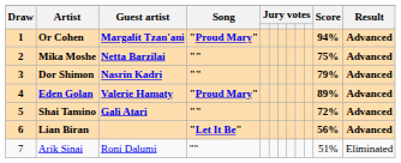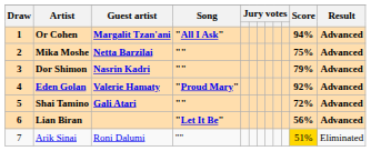 <table class="sortable wikitable" style="margin: 1em auto 1em auto; text-align:center; font-size:90%; line-height:18px;">
 <tr>
 </tr>
 <tr>
 <th rowspan="2">Draw</th>
 <th rowspan="2">Artist</th>
 <th rowspan="2">Guest artist</th>
 <th rowspan="2">Song</th>
 <th colspan="6" class="unsortable">Jury votes</th>
 <th rowspan="2">Score</th>
 <th rowspan="2">Result</th>
 </tr>
 <tr>
 <th class="unsortable"></th>
 <th class="unsortable"></th>
 <th class="unsortable"></th>
 <th class="unsortable"></th>
 <th class="unsortable"></th>
 <th class="unsortable"></th>
 </tr>
 <tr style="font-weight:bold; background:navajowhite;">
 <td>1</td>
 <td align="left">Or Cohen</td>
 <td align="left"><a href='#'>Margalit Tzan'ani</a></td>
-<td align="left">"<a href='#'>Proud Mary</a>"</td>
+<td align="left">"<a href='#'>All I Ask</a>"</td>
 <td></td>
 <td></td>
 <td></td>
 <td></td>
 <td></td>
 <td></td>
 <td>94%</td>
 <td>Advanced</td>
 </tr>
 <tr style="font-weight:bold; background:navajowhite;">
 <td>2</td>
 <td align="left">Mika Moshe</td>
 <td align="left"><a href='#'>Netta Barzilai</a></td>
 <td align="left">""</td>
 <td></td>
 <td></td>
 <td></td>
 <td></td>
 <td></td>
 <td></td>
 <td>75%</td>
 <td>Advanced</td>
 </tr>
 <tr style="font-weight:bold; background:navajowhite;">
 <td>3</td>
 <td align="left">Dor Shimon</td>
 <td align="left"><a href='#'>Nasrin Kadri</a></td>
 <td align="left">""</td>
 <td></td>
 <td></td>
 <td></td>
 <td></td>
 <td></td>
 <td></td>
 <td>79%</td>
 <td>Advanced</td>
 </tr>
 <tr style="font-weight:bold; background:navajowhite;">
 <td>4</td>
 <td align="left"><a href='#'>Eden Golan</a></td>
 <td align="left"><a href='#'>Valerie Hamaty</a></td>
 <td align="left">"<a href='#'>Proud Mary</a>"</td>
 <td></td>
 <td></td>
 <td></td>
 <td></td>
 <td></td>
 <td></td>
-<td>89%</td>
+<td>92%</td>
 <td>Advanced</td>
 </tr>
 <tr style="font-weight:bold; background:navajowhite;">
 <td>5</td>
 <td align="left">Shai Tamino</td>
 <td align="left"><a href='#'>Gali Atari</a></td>
 <td align="left">""</td>
 <td></td>
 <td></td>
 <td></td>
 <td></td>
 <td></td>
 <td></td>
 <td>72%</td>
 <td>Advanced</td>
 </tr>
 <tr style="font-weight:bold; background:navajowhite;">
 <td>6</td>
 <td align="left">Lian Biran</td>
 <td align="left"></td>
 <td align="left">"<a href='#'>Let It Be</a>"</td>
 <td></td>
 <td></td>
 <td></td>
 <td></td>
 <td></td>
 <td></td>
 <td>56%</td>
 <td>Advanced</td>
 </tr>
 <tr>
 <td>7</td>
 <td align="left"><a href='#'>Arik Sinai</a></td>
 <td align="left"><a href='#'>Roni Dalumi</a></td>
 <td align="left">""</td>
 <td></td>
 <td></td>
 <td></td>
 <td></td>
 <td></td>
 <td></td>
-<td>51%</td>
+<td style="background: gold;">51%</td>
 <td>Eliminated</td>
 </tr>
 </table>
